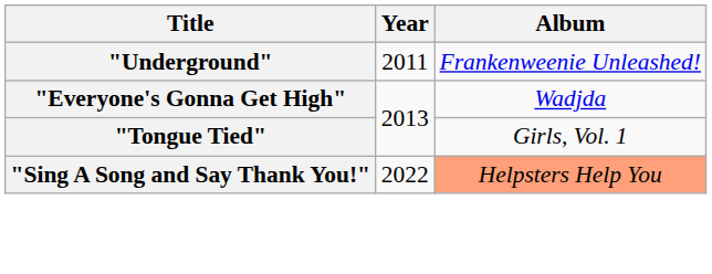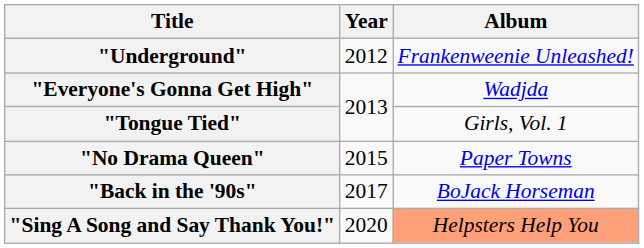 <table class="wikitable plainrowheaders" style="text-align:center;">
 <tr>
 <th scope="col">Title</th>
 <th scope="col">Year</th>
 <th scope="col">Album</th>
 </tr>
 <tr>
 <th scope="row">"Underground"</th>
-<td>2011</td>
+<td>2012</td>
 <td><em><a href='#'>Frankenweenie Unleashed!</a></em></td>
 </tr>
 <tr>
 <th scope="row">"Everyone's Gonna Get High"</th>
 <td rowspan="2">2013</td>
 <td><em><a href='#'>Wadjda</a></em></td>
 </tr>
 <tr>
 <th scope="row">"Tongue Tied"</th>
 <td><em>Girls, Vol. 1</em></td>
 </tr>
 <tr>
+<th scope="row">"No Drama Queen"</th>
+<td>2015</td>
+<td><em><a href='#'>Paper Towns</a></em></td>
+</tr>
+<tr>
+<th scope="row">"Back in the '90s"</th>
+<td>2017</td>
+<td><em><a href='#'>BoJack Horseman</a></em></td>
+</tr>
+<tr>
 <th scope="row">"Sing A Song and Say Thank You!"</th>
-<td>2022</td>
+<td>2020</td>
 <td style="background: lightsalmon;"><em>Helpsters Help You</em></td>
 </tr>
 </table>
